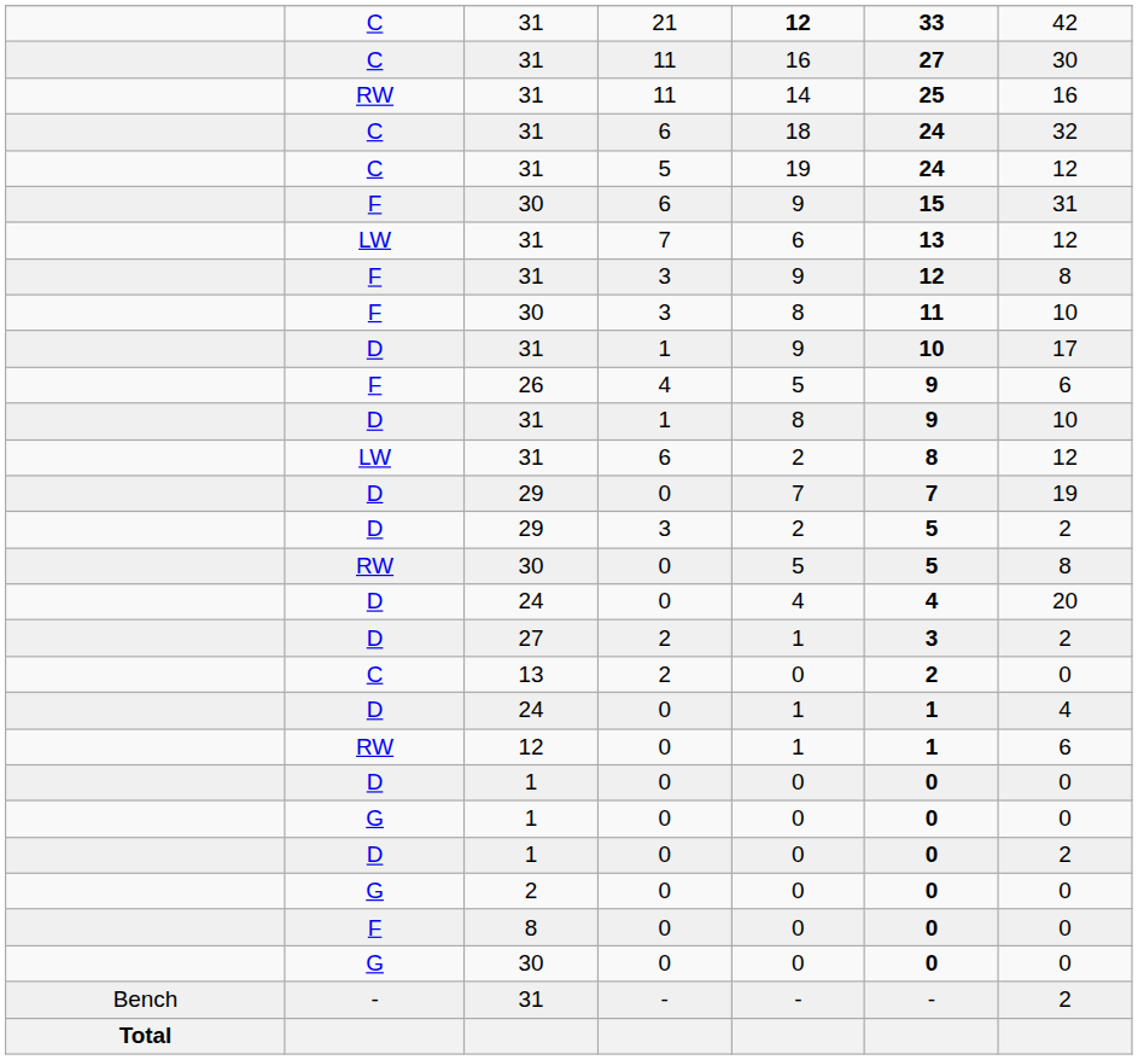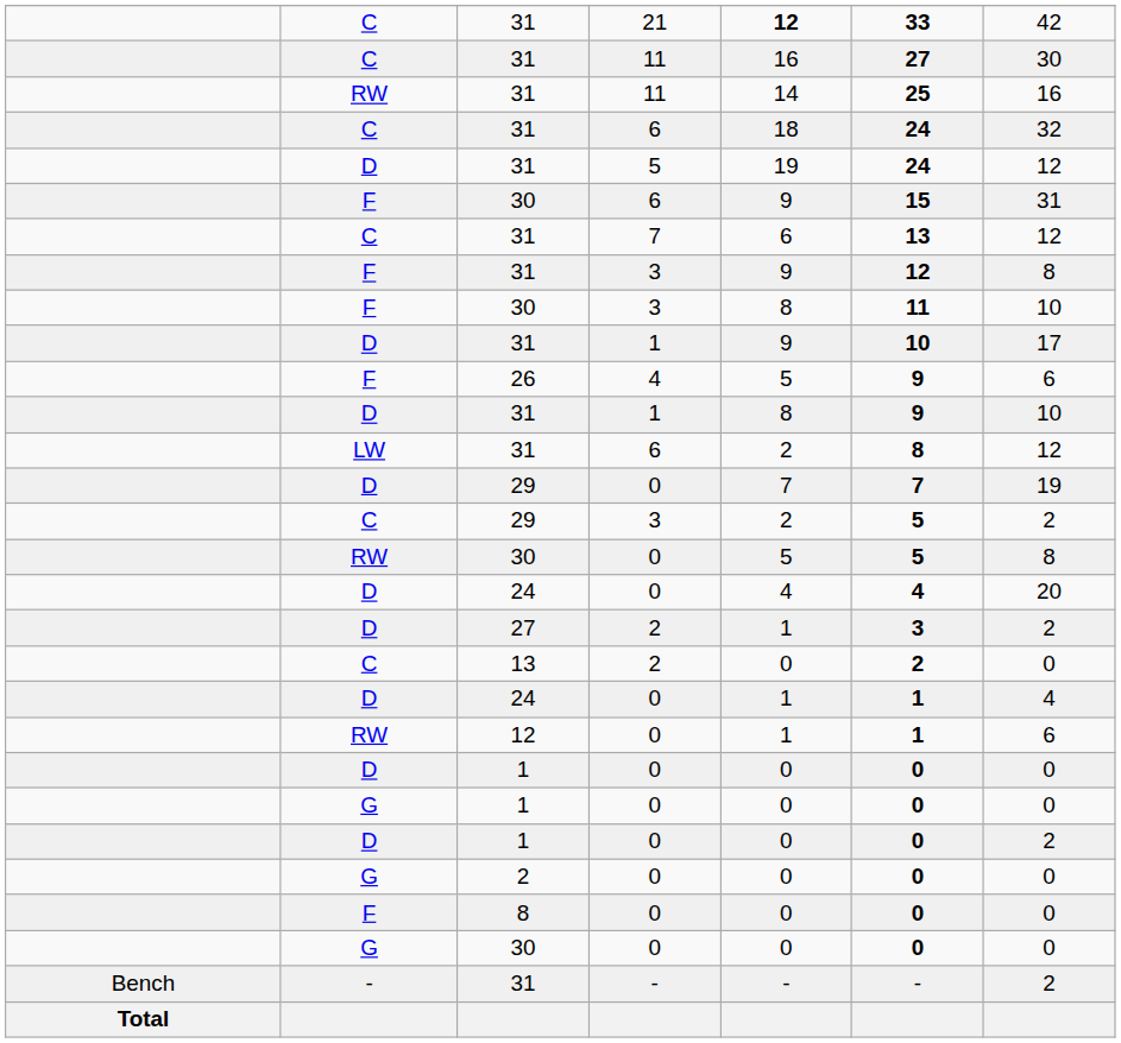 <table class="wikitable sortable" width=50%>
 <tr align="center">
 </tr>
 <tr align="center" bgcolor="">
 <td></td>
 <td><a href='#'>C</a></td>
 <td>31</td>
 <td>21</td>
 <td><strong>12</strong></td>
 <td><strong>33</strong></td>
 <td>42</td>
 </tr>
 <tr align="center" bgcolor="f0f0f0">
 <td></td>
 <td><a href='#'>C</a></td>
 <td>31</td>
 <td>11</td>
 <td>16</td>
 <td><strong>27</strong></td>
 <td>30</td>
 </tr>
 <tr align="center" bgcolor="">
 <td></td>
 <td><a href='#'>RW</a></td>
 <td>31</td>
 <td>11</td>
 <td>14</td>
 <td><strong>25</strong></td>
 <td>16</td>
 </tr>
 <tr align="center" bgcolor="f0f0f0">
 <td></td>
 <td><a href='#'>C</a></td>
 <td>31</td>
 <td>6</td>
 <td>18</td>
 <td><strong>24</strong></td>
 <td>32</td>
 </tr>
 <tr align="center" bgcolor="">
 <td></td>
-<td><a href='#'>C</a></td>
+<td><a href='#'>D</a></td>
 <td>31</td>
 <td>5</td>
 <td>19</td>
 <td><strong>24</strong></td>
 <td>12</td>
 </tr>
 <tr align="center" bgcolor="f0f0f0">
 <td></td>
 <td><a href='#'>F</a></td>
 <td>30</td>
 <td>6</td>
 <td>9</td>
 <td><strong>15</strong></td>
 <td>31</td>
 </tr>
 <tr align="center" bgcolor="">
 <td></td>
-<td><a href='#'>LW</a></td>
+<td><a href='#'>C</a></td>
 <td>31</td>
 <td>7</td>
 <td>6</td>
 <td><strong>13</strong></td>
 <td>12</td>
 </tr>
 <tr align="center" bgcolor="f0f0f0">
 <td></td>
 <td><a href='#'>F</a></td>
 <td>31</td>
 <td>3</td>
 <td>9</td>
 <td><strong>12</strong></td>
 <td>8</td>
 </tr>
 <tr align="center" bgcolor="">
 <td></td>
 <td><a href='#'>F</a></td>
 <td>30</td>
 <td>3</td>
 <td>8</td>
 <td><strong>11</strong></td>
 <td>10</td>
 </tr>
 <tr align="center" bgcolor="f0f0f0">
 <td></td>
 <td><a href='#'>D</a></td>
 <td>31</td>
 <td>1</td>
 <td>9</td>
 <td><strong>10</strong></td>
 <td>17</td>
 </tr>
 <tr align="center" bgcolor="">
 <td></td>
 <td><a href='#'>F</a></td>
 <td>26</td>
 <td>4</td>
 <td>5</td>
 <td><strong>9</strong></td>
 <td>6</td>
 </tr>
 <tr align="center" bgcolor="f0f0f0">
 <td></td>
 <td><a href='#'>D</a></td>
 <td>31</td>
 <td>1</td>
 <td>8</td>
 <td><strong>9</strong></td>
 <td>10</td>
 </tr>
 <tr align="center" bgcolor="">
 <td></td>
 <td><a href='#'>LW</a></td>
 <td>31</td>
 <td>6</td>
 <td>2</td>
 <td><strong>8</strong></td>
 <td>12</td>
 </tr>
 <tr align="center" bgcolor="f0f0f0">
 <td></td>
 <td><a href='#'>D</a></td>
 <td>29</td>
 <td>0</td>
 <td>7</td>
 <td><strong>7</strong></td>
 <td>19</td>
 </tr>
 <tr align="center" bgcolor="">
 <td></td>
-<td><a href='#'>D</a></td>
+<td><a href='#'>C</a></td>
 <td>29</td>
 <td>3</td>
 <td>2</td>
 <td><strong>5</strong></td>
 <td>2</td>
 </tr>
 <tr align="center" bgcolor="f0f0f0">
 <td></td>
 <td><a href='#'>RW</a></td>
 <td>30</td>
 <td>0</td>
 <td>5</td>
 <td><strong>5</strong></td>
 <td>8</td>
 </tr>
 <tr align="center" bgcolor="">
 <td></td>
 <td><a href='#'>D</a></td>
 <td>24</td>
 <td>0</td>
 <td>4</td>
 <td><strong>4</strong></td>
 <td>20</td>
 </tr>
 <tr align="center" bgcolor="f0f0f0">
 <td></td>
 <td><a href='#'>D</a></td>
 <td>27</td>
 <td>2</td>
 <td>1</td>
 <td><strong>3</strong></td>
 <td>2</td>
 </tr>
 <tr align="center" bgcolor="">
 <td></td>
 <td><a href='#'>C</a></td>
 <td>13</td>
 <td>2</td>
 <td>0</td>
 <td><strong>2</strong></td>
 <td>0</td>
 </tr>
 <tr align="center" bgcolor="f0f0f0">
 <td></td>
 <td><a href='#'>D</a></td>
 <td>24</td>
 <td>0</td>
 <td>1</td>
 <td><strong>1</strong></td>
 <td>4</td>
 </tr>
 <tr align="center" bgcolor="">
 <td></td>
 <td><a href='#'>RW</a></td>
 <td>12</td>
 <td>0</td>
 <td>1</td>
 <td><strong>1</strong></td>
 <td>6</td>
 </tr>
 <tr align="center" bgcolor="f0f0f0">
 <td></td>
 <td><a href='#'>D</a></td>
 <td>1</td>
 <td>0</td>
 <td>0</td>
 <td><strong>0</strong></td>
 <td>0</td>
 </tr>
 <tr align="center" bgcolor="">
 <td></td>
 <td><a href='#'>G</a></td>
 <td>1</td>
 <td>0</td>
 <td>0</td>
 <td><strong>0</strong></td>
 <td>0</td>
 </tr>
 <tr align="center" bgcolor="f0f0f0">
 <td></td>
 <td><a href='#'>D</a></td>
 <td>1</td>
 <td>0</td>
 <td>0</td>
 <td><strong>0</strong></td>
 <td>2</td>
 </tr>
 <tr align="center" bgcolor="">
 <td></td>
 <td><a href='#'>G</a></td>
 <td>2</td>
 <td>0</td>
 <td>0</td>
 <td><strong>0</strong></td>
 <td>0</td>
 </tr>
 <tr align="center" bgcolor="f0f0f0">
 <td></td>
 <td><a href='#'>F</a></td>
 <td>8</td>
 <td>0</td>
 <td>0</td>
 <td><strong>0</strong></td>
 <td>0</td>
 </tr>
 <tr align="center" bgcolor="">
 <td></td>
 <td><a href='#'>G</a></td>
 <td>30</td>
 <td>0</td>
 <td>0</td>
 <td><strong>0</strong></td>
 <td>0</td>
 </tr>
 <tr align="center" bgcolor="f0f0f0">
 <td>Bench</td>
 <td>-</td>
 <td>31</td>
 <td>-</td>
 <td>-</td>
 <td>-</td>
 <td>2</td>
 </tr>
 <tr>
 <th>Total</th>
 <th></th>
 <th></th>
 <th></th>
 <th></th>
 <th></th>
 <th></th>
 </tr>
 </table>
